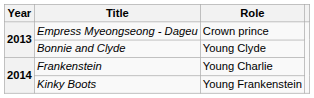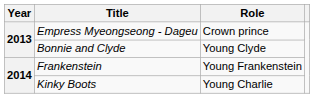 <table class="wikitable plainrowheaders sortable">
 <tr>
 <th scope="col">Year</th>
 <th scope="col">Title</th>
 <th scope="col">Role</th>
 <th scope="col" class="unsortable"></th>
 </tr>
 <tr>
 <th scope="row" rowspan="2">2013</th>
 <td><em>Empress Myeongseong - Dageu</em></td>
 <td>Crown prince</td>
 <td style="text-align:center" rowspan="4"></td>
 </tr>
 <tr>
 <td><em>Bonnie and Clyde</em></td>
 <td>Young Clyde</td>
 </tr>
 <tr>
 <th scope="row" rowspan="2">2014</th>
 <td><em>Frankenstein</em></td>
-<td>Young Charlie</td>
+<td>Young Frankenstein</td>
 </tr>
 <tr>
 <td><em>Kinky Boots</em></td>
-<td>Young Frankenstein</td>
+<td>Young Charlie</td>
 </tr>
 </table>
